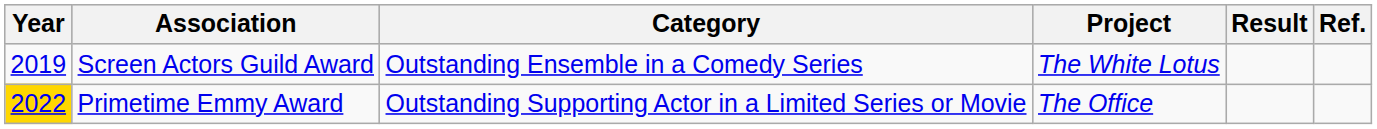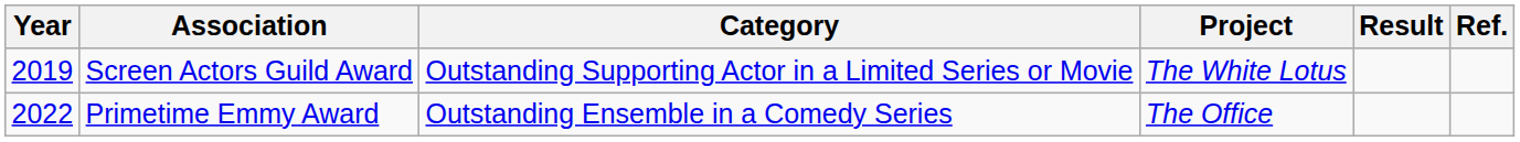 <table class="wikitable">
 <tr>
 <th>Year</th>
 <th>Association</th>
 <th>Category</th>
 <th>Project</th>
 <th>Result</th>
 <th class="unsortable">Ref.</th>
 </tr>
 <tr>
 <td><a href='#'>2019</a></td>
 <td><a href='#'>Screen Actors Guild Award</a></td>
-<td><a href='#'>Outstanding Ensemble in a Comedy Series</a></td>
+<td><a href='#'>Outstanding Supporting Actor in a Limited Series or Movie</a></td>
 <td><em><a href='#'>The White Lotus</a></em></td>
 <td></td>
 <td></td>
 </tr>
 <tr>
-<td style="background: gold;"><a href='#'>2022</a></td>
+<td><a href='#'>2022</a></td>
 <td><a href='#'>Primetime Emmy Award</a></td>
-<td><a href='#'>Outstanding Supporting Actor in a Limited Series or Movie</a></td>
+<td><a href='#'>Outstanding Ensemble in a Comedy Series</a></td>
 <td><em><a href='#'>The Office</a></em></td>
 <td></td>
 <td></td>
 </tr>
 </table>
